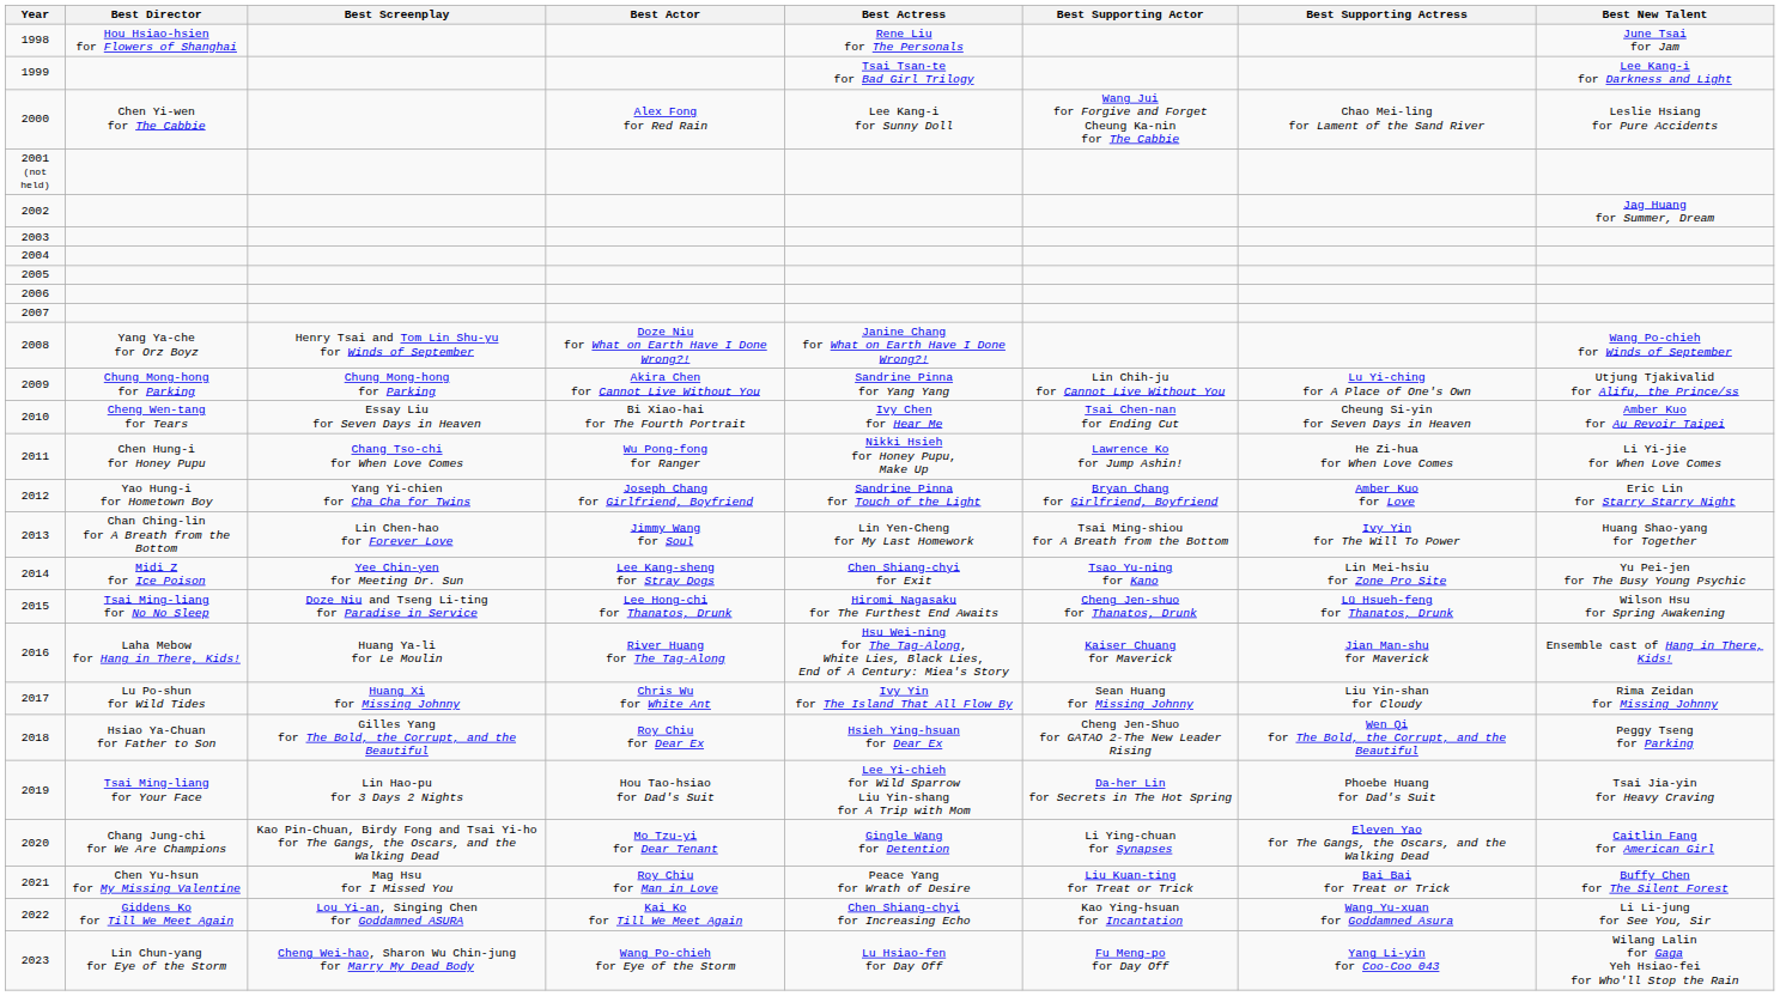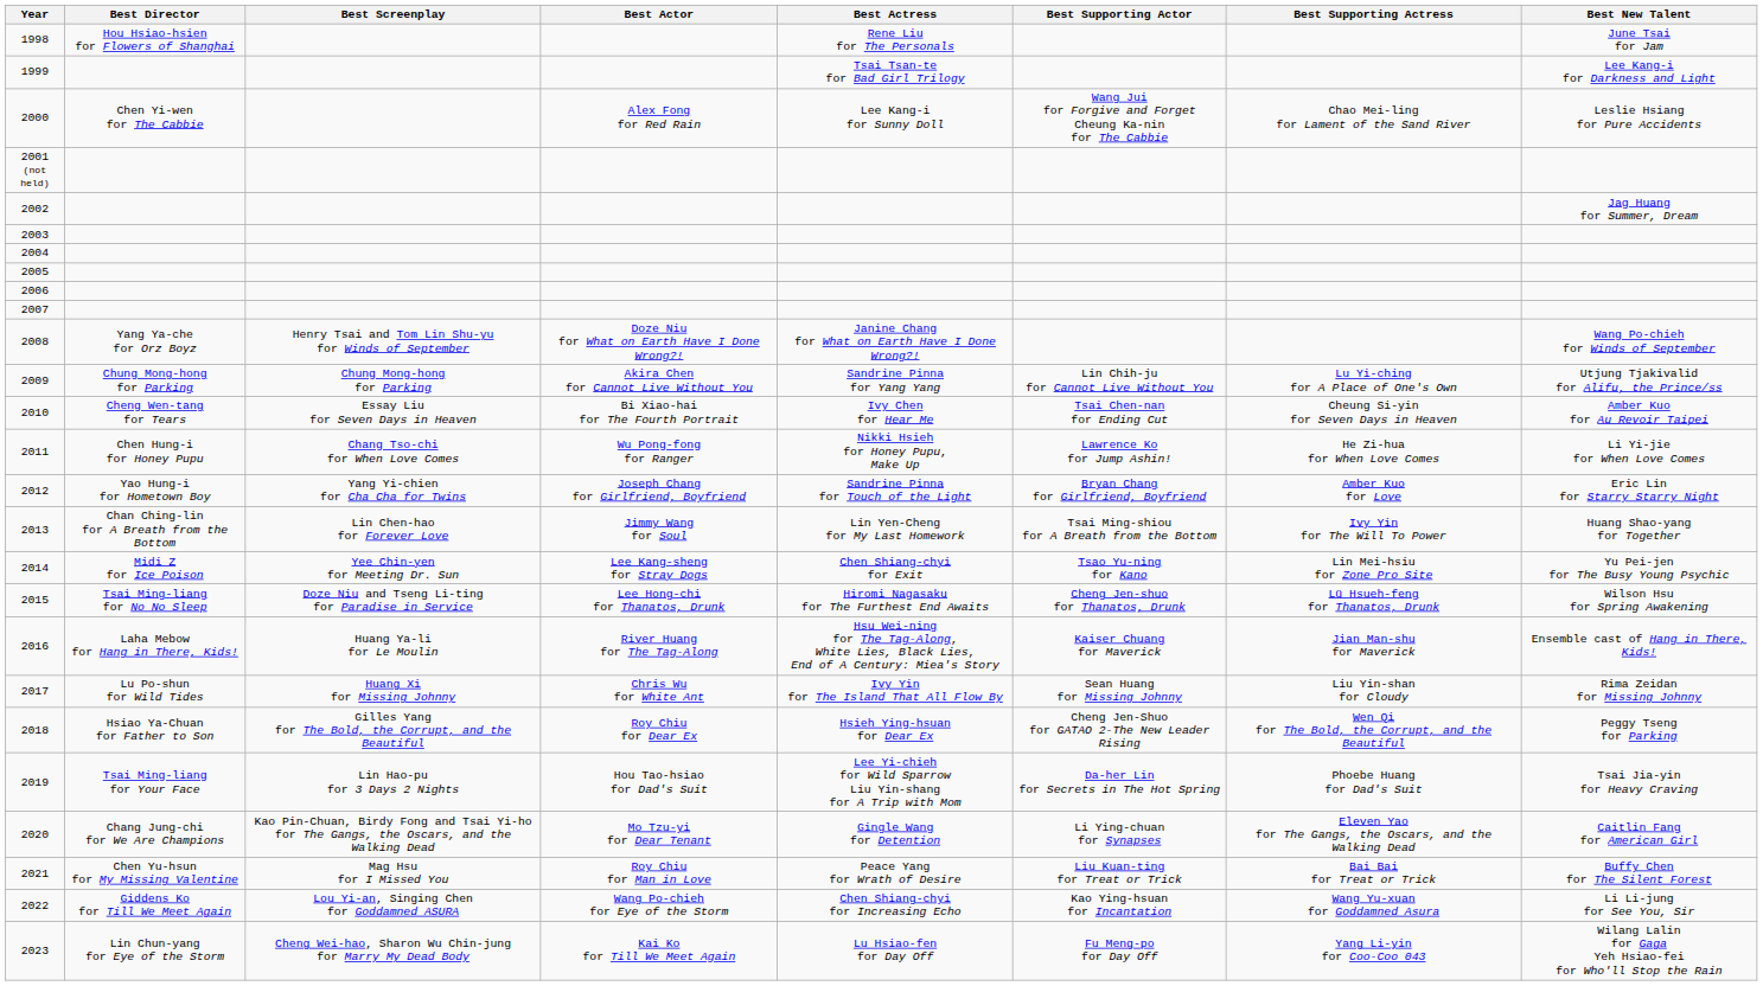 <table class="sortable wikitable" style="text-align:center">
 <tr>
 <th>Year</th>
 <th>Best Director</th>
 <th>Best Screenplay</th>
 <th>Best Actor</th>
 <th>Best Actress</th>
 <th>Best Supporting Actor</th>
 <th>Best Supporting Actress</th>
 <th>Best New Talent</th>
 </tr>
 <tr>
 <td>1998</td>
 <td><a href='#'>Hou Hsiao-hsien</a><br> for <em><a href='#'>Flowers of Shanghai</a></em></td>
 <td></td>
 <td></td>
 <td><a href='#'>Rene Liu</a><br> for <em><a href='#'>The Personals</a></em></td>
 <td></td>
 <td></td>
 <td><a href='#'>June Tsai</a><br> for <em>Jam</em></td>
 </tr>
 <tr>
 <td>1999</td>
 <td></td>
 <td></td>
 <td></td>
 <td><a href='#'>Tsai Tsan-te</a><br> for <em><a href='#'>Bad Girl Trilogy</a></em></td>
 <td></td>
 <td></td>
 <td><a href='#'>Lee Kang-i</a><br> for <em><a href='#'>Darkness and Light</a></em></td>
 </tr>
 <tr>
 <td>2000</td>
 <td>Chen Yi-wen <br>for <em><a href='#'>The Cabbie</a></em></td>
 <td></td>
 <td><a href='#'>Alex Fong</a><br> for <em>Red Rain</em></td>
 <td>Lee Kang-i<br> for <em>Sunny Doll</em></td>
 <td><a href='#'>Wang Jui</a><br> for <em>Forgive and Forget</em><br>Cheung Ka-nin<br> for <em><a href='#'>The Cabbie</a></em></td>
 <td>Chao Mei-ling<br> for <em>Lament of the Sand River</em></td>
 <td>Leslie Hsiang<br> for <em>Pure Accidents</em></td>
 </tr>
 <tr>
 <td>2001<br><small>(not held)</small></td>
 <td></td>
 <td></td>
 <td></td>
 <td></td>
 <td></td>
 <td></td>
 <td></td>
 </tr>
 <tr>
 <td>2002</td>
 <td></td>
 <td></td>
 <td></td>
 <td></td>
 <td></td>
 <td></td>
 <td><a href='#'>Jag Huang</a><br> for <em>Summer, Dream</em></td>
 </tr>
 <tr>
 <td>2003</td>
 <td></td>
 <td></td>
 <td></td>
 <td></td>
 <td></td>
 <td></td>
 <td></td>
 </tr>
 <tr>
 <td>2004</td>
 <td></td>
 <td></td>
 <td></td>
 <td></td>
 <td></td>
 <td></td>
 <td></td>
 </tr>
 <tr>
 <td>2005</td>
 <td></td>
 <td></td>
 <td></td>
 <td></td>
 <td></td>
 <td></td>
 <td></td>
 </tr>
 <tr>
 <td>2006</td>
 <td></td>
 <td></td>
 <td></td>
 <td></td>
 <td></td>
 <td></td>
 <td></td>
 </tr>
 <tr>
 <td>2007</td>
 <td></td>
 <td></td>
 <td></td>
 <td></td>
 <td></td>
 <td></td>
 <td></td>
 </tr>
 <tr>
 <td>2008</td>
 <td>Yang Ya-che <br>for <em>Orz Boyz</em></td>
 <td>Henry Tsai and <a href='#'>Tom Lin Shu-yu</a><br>for <em><a href='#'>Winds of September</a></em></td>
 <td><a href='#'>Doze Niu</a><br> for <em><a href='#'>What on Earth Have I Done Wrong?!</a></em></td>
 <td><a href='#'>Janine Chang</a><br> for <em><a href='#'>What on Earth Have I Done Wrong?!</a></em></td>
 <td></td>
 <td></td>
 <td><a href='#'>Wang Po-chieh</a><br> for <em><a href='#'>Winds of September</a></em></td>
 </tr>
 <tr>
 <td>2009</td>
 <td><a href='#'>Chung Mong-hong</a> <br>for <em><a href='#'>Parking</a></em></td>
 <td><a href='#'>Chung Mong-hong</a><br>for <em><a href='#'>Parking</a></em></td>
 <td><a href='#'>Akira Chen</a><br> for <em><a href='#'>Cannot Live Without You</a></em></td>
 <td><a href='#'>Sandrine Pinna</a><br> for <em>Yang Yang</em></td>
 <td>Lin Chih-ju<br> for <em><a href='#'>Cannot Live Without You</a></em></td>
 <td><a href='#'>Lu Yi-ching</a><br> for <em>A Place of One's Own</em></td>
 <td>Utjung Tjakivalid<br>for <em><a href='#'>Alifu, the Prince/ss</a> </em></td>
 </tr>
 <tr>
 <td>2010</td>
 <td><a href='#'>Cheng Wen-tang</a> <br>for <em>Tears</em></td>
 <td>Essay Liu<br>for <em>Seven Days in Heaven</em></td>
 <td>Bi Xiao-hai<br> for <em>The Fourth Portrait</em></td>
 <td><a href='#'>Ivy Chen</a><br> for <em><a href='#'>Hear Me</a></em></td>
 <td><a href='#'>Tsai Chen-nan</a><br> for <em>Ending Cut</em></td>
 <td>Cheung Si-yin<br> for <em>Seven Days in Heaven</em></td>
 <td><a href='#'>Amber Kuo</a><br> for <em><a href='#'>Au Revoir Taipei</a></em></td>
 </tr>
 <tr>
 <td>2011</td>
 <td>Chen Hung-i <br>for <em>Honey Pupu</em></td>
 <td><a href='#'>Chang Tso-chi</a><br>for <em>When Love Comes</em></td>
 <td><a href='#'>Wu Pong-fong</a><br> for <em>Ranger</em></td>
 <td><a href='#'>Nikki Hsieh</a><br> for <em>Honey Pupu</em>,<br><em>Make Up</em></td>
 <td><a href='#'>Lawrence Ko</a><br> for <em>Jump Ashin!</em></td>
 <td>He Zi-hua<br> for <em>When Love Comes</em></td>
 <td>Li Yi-jie<br> for <em>When Love Comes</em></td>
 </tr>
 <tr>
 <td>2012</td>
 <td>Yao Hung-i <br>for <em>Hometown Boy</em></td>
 <td>Yang Yi-chien<br>for <em><a href='#'>Cha Cha for Twins</a></em></td>
 <td><a href='#'>Joseph Chang</a><br> for <em><a href='#'>Girlfriend, Boyfriend</a></em></td>
 <td><a href='#'>Sandrine Pinna</a><br> for <em><a href='#'>Touch of the Light</a></em></td>
 <td><a href='#'>Bryan Chang</a><br> for <em><a href='#'>Girlfriend, Boyfriend</a></em></td>
 <td><a href='#'>Amber Kuo</a><br> for <em> <a href='#'>Love</a></em></td>
 <td>Eric Lin<br> for <em><a href='#'>Starry Starry Night</a></em></td>
 </tr>
 <tr>
 <td>2013</td>
 <td>Chan Ching-lin <br>for <em>A Breath from the Bottom</em></td>
 <td>Lin Chen-hao<br>for <em><a href='#'>Forever Love</a></em></td>
 <td><a href='#'>Jimmy Wang</a><br> for <em><a href='#'>Soul</a></em></td>
 <td>Lin Yen-Cheng<br> for <em>My Last Homework</em></td>
 <td>Tsai Ming-shiou<br> for <em>A Breath from the Bottom</em></td>
 <td><a href='#'>Ivy Yin</a><br> for <em> The Will To Power</em></td>
 <td>Huang Shao-yang<br> for <em>Together</em></td>
 </tr>
 <tr>
 <td>2014</td>
 <td><a href='#'>Midi Z</a> <br>for <em><a href='#'>Ice Poison</a></em></td>
 <td><a href='#'>Yee Chin-yen</a><br>for <em>Meeting Dr. Sun</em></td>
 <td><a href='#'>Lee Kang-sheng</a><br> for <em><a href='#'>Stray Dogs</a></em></td>
 <td><a href='#'>Chen Shiang-chyi</a><br> for <em>Exit</em></td>
 <td><a href='#'>Tsao Yu-ning</a><br> for <em><a href='#'>Kano</a></em></td>
 <td>Lin Mei-hsiu<br> for <em><a href='#'>Zone Pro Site</a></em></td>
 <td>Yu Pei-jen<br> for <em>The Busy Young Psychic</em></td>
 </tr>
 <tr>
 <td>2015</td>
 <td><a href='#'>Tsai Ming-liang</a> <br>for <em><a href='#'>No No Sleep</a></em></td>
 <td><a href='#'>Doze Niu</a> and Tseng Li-ting<br>for <em><a href='#'>Paradise in Service</a></em></td>
 <td><a href='#'>Lee Hong-chi</a><br> for <em><a href='#'>Thanatos, Drunk</a></em></td>
 <td><a href='#'>Hiromi Nagasaku</a><br> for <em>The Furthest End Awaits</em></td>
 <td><a href='#'>Cheng Jen-shuo</a><br> for <em><a href='#'>Thanatos, Drunk</a></em></td>
 <td><a href='#'>Lü Hsueh-feng</a><br> for <em><a href='#'>Thanatos, Drunk</a></em></td>
 <td>Wilson Hsu<br> for <em>Spring Awakening</em></td>
 </tr>
 <tr>
 <td>2016</td>
 <td>Laha Mebow <br>for <em><a href='#'>Hang in There, Kids!</a></em></td>
 <td>Huang Ya-li <br>for <em>Le Moulin</em></td>
 <td><a href='#'>River Huang</a><br> for <em><a href='#'>The Tag-Along</a></em></td>
 <td><a href='#'>Hsu Wei-ning</a><br> for <em><a href='#'>The Tag-Along</a></em>,<br> <em>White Lies, Black Lies</em>,<br><em>End of A Century: Miea's Story</em></td>
 <td><a href='#'>Kaiser Chuang</a><br> for <em>Maverick</em></td>
 <td><a href='#'>Jian Man-shu</a><br> for <em>Maverick</em></td>
 <td>Ensemble cast of <em><a href='#'>Hang in There, Kids!</a></em></td>
 </tr>
 <tr>
 <td>2017</td>
 <td>Lu Po-shun<br>for <em> Wild Tides</em></td>
 <td><a href='#'>Huang Xi</a><br>for <em><a href='#'>Missing Johnny</a></em></td>
 <td><a href='#'>Chris Wu</a><br> for <em><a href='#'>White Ant</a></em></td>
 <td><a href='#'>Ivy Yin</a><br> for <em><a href='#'>The Island That All Flow By</a></em></td>
 <td>Sean Huang<br> for <em><a href='#'>Missing Johnny</a></em></td>
 <td>Liu Yin-shan<br> for <em>Cloudy</em></td>
 <td>Rima Zeidan<br>for <em><a href='#'>Missing Johnny</a></em></td>
 </tr>
 <tr>
 <td>2018</td>
 <td>Hsiao Ya-Chuan<br>for <em>Father to Son </em></td>
 <td>Gilles Yang<br>for <em><a href='#'>The Bold, the Corrupt, and the Beautiful</a> </em></td>
 <td><a href='#'>Roy Chiu</a><br> for <em><a href='#'>Dear Ex</a></em></td>
 <td><a href='#'>Hsieh Ying-hsuan</a> <br> for <em><a href='#'>Dear Ex</a></em></td>
 <td>Cheng Jen-Shuo<br> for <em>GATAO 2-The New Leader Rising </em></td>
 <td><a href='#'>Wen Qi</a><br> for <em><a href='#'>The Bold, the Corrupt, and the Beautiful</a> </em></td>
 <td>Peggy Tseng<br> for <em><a href='#'>Parking</a></em></td>
 </tr>
 <tr>
 <td>2019</td>
 <td><a href='#'>Tsai Ming-liang</a><br>for <em>Your Face</em></td>
 <td>Lin Hao-pu<br>for <em>3 Days 2 Nights</em></td>
 <td>Hou Tao-hsiao<br> for <em>Dad's Suit</em></td>
 <td><a href='#'>Lee Yi-chieh</a> <br> for <em>Wild Sparrow</em> <br> Liu Yin-shang <br> for <em>A Trip with Mom</em></td>
 <td><a href='#'>Da-her Lin</a><br> for <em>Secrets in The Hot Spring</em></td>
 <td>Phoebe Huang<br> for <em>Dad's Suit</em></td>
 <td>Tsai Jia-yin<br>for <em>Heavy Craving</em></td>
 </tr>
 <tr>
 <td>2020</td>
 <td>Chang Jung-chi<br>for <em>We Are Champions</em></td>
 <td>Kao Pin-Chuan, Birdy Fong and Tsai Yi-ho <br>for <em>The Gangs, the Oscars, and the Walking Dead</em></td>
 <td><a href='#'>Mo Tzu-yi</a><br> for <em><a href='#'>Dear Tenant</a></em></td>
 <td><a href='#'>Gingle Wang</a> <br> for <em><a href='#'>Detention</a></em></td>
 <td>Li Ying-chuan<br> for <em><a href='#'>Synapses</a></em></td>
 <td><a href='#'>Eleven Yao</a><br> for <em>The Gangs, the Oscars, and the Walking Dead</em></td>
 <td><a href='#'>Caitlin Fang</a><br>for <em><a href='#'>American Girl</a></em></td>
 </tr>
 <tr>
 <td>2021</td>
 <td>Chen Yu-hsun<br>for <em><a href='#'>My Missing Valentine</a></em></td>
 <td>Mag Hsu <br>for <em>I Missed You</em></td>
 <td><a href='#'>Roy Chiu</a><br> for <em><a href='#'>Man in Love</a></em></td>
 <td>Peace Yang <br> for <em>Wrath of Desire</em></td>
 <td><a href='#'>Liu Kuan-ting</a><br> for <em>Treat or Trick</em></td>
 <td><a href='#'>Bai Bai</a><br> for <em>Treat or Trick</em></td>
 <td><a href='#'>Buffy Chen</a><br>for <em><a href='#'>The Silent Forest</a></em></td>
 </tr>
 <tr>
 <td>2022</td>
 <td><a href='#'>Giddens Ko</a><br>for <em><a href='#'>Till We Meet Again</a></em></td>
 <td><a href='#'>Lou Yi-an</a>, Singing Chen <br>for <em><a href='#'>Goddamned ASURA</a></em></td>
-<td><a href='#'>Kai Ko</a><br> for <em><a href='#'>Till We Meet Again</a></em></td>
+<td><a href='#'>Wang Po-chieh</a><br> for <em>Eye of the Storm</em></td>
 <td><a href='#'>Chen Shiang-chyi</a> <br> for <em>Increasing Echo</em></td>
 <td>Kao Ying-hsuan<br> for <em><a href='#'>Incantation</a></em></td>
 <td><a href='#'>Wang Yu-xuan</a><br> for <em><a href='#'>Goddamned Asura</a></em></td>
 <td>Li Li-jung<br>for <em>See You, Sir</em></td>
 </tr>
 <tr>
 <td>2023</td>
 <td>Lin Chun-yang<br>for <em>Eye of the Storm</em></td>
 <td><a href='#'>Cheng Wei-hao</a>, Sharon Wu Chin-jung <br>for <em><a href='#'>Marry My Dead Body</a></em></td>
-<td><a href='#'>Wang Po-chieh</a><br> for <em>Eye of the Storm</em></td>
+<td><a href='#'>Kai Ko</a><br> for <em><a href='#'>Till We Meet Again</a></em></td>
 <td><a href='#'>Lu Hsiao-fen</a> <br> for <em>Day Off</em></td>
 <td><a href='#'>Fu Meng-po</a><br> for <em>Day Off</em></td>
 <td><a href='#'>Yang Li-yin</a><br> for <em><a href='#'>Coo-Coo 043</a></em></td>
 <td>Wilang Lalin<br>for <em><a href='#'>Gaga</a></em><br>Yeh Hsiao-fei<br>for <em>Who'll Stop the Rain</em></td>
 </tr>
 </table>
